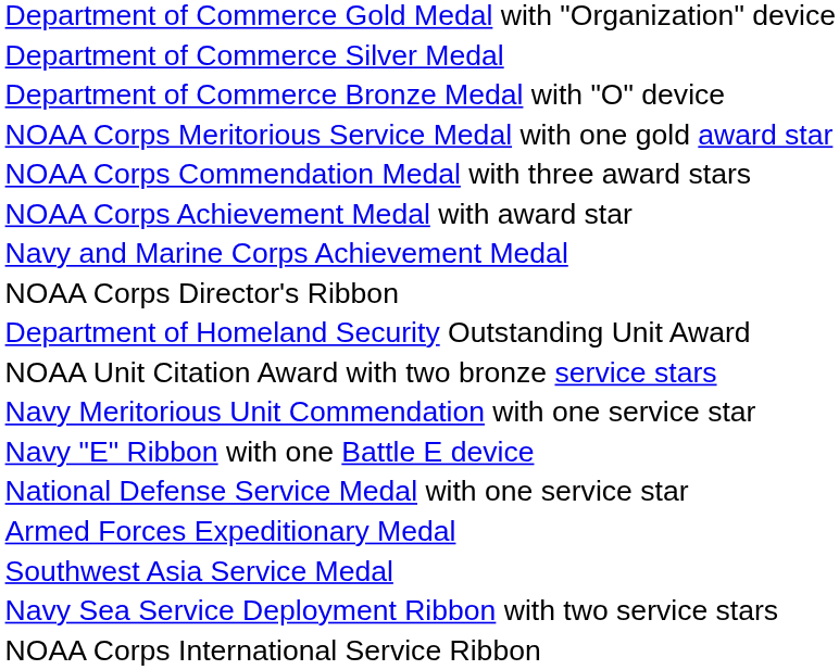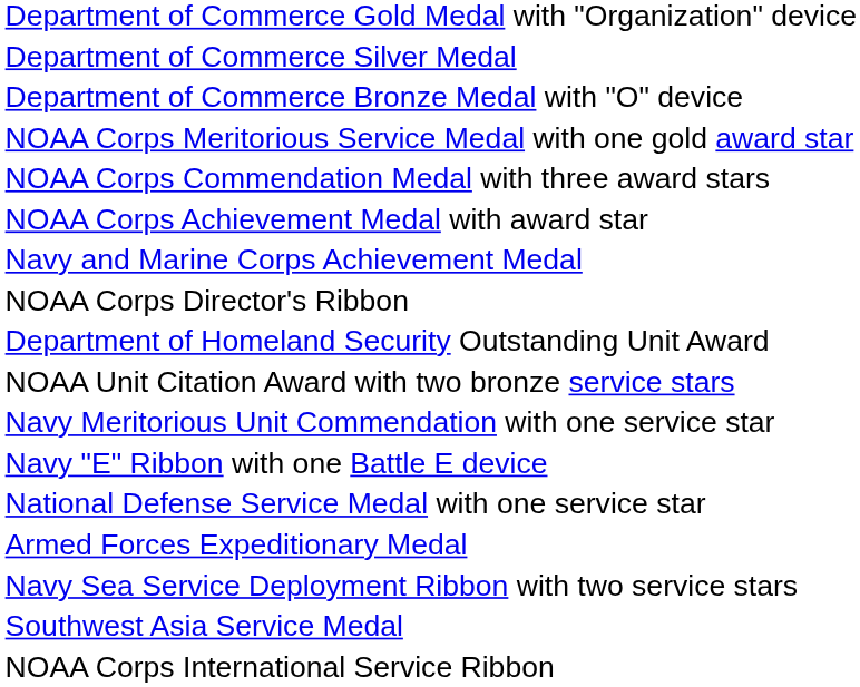 <table>
 <tr>
 <td></td>
 <td><a href='#'>Department of Commerce Gold Medal</a> with "Organization" device</td>
 </tr>
 <tr>
 <td></td>
 <td><a href='#'>Department of Commerce Silver Medal</a></td>
 </tr>
 <tr>
 <td></td>
 <td><a href='#'>Department of Commerce Bronze Medal</a> with "O" device</td>
 </tr>
 <tr>
 <td></td>
 <td><a href='#'>NOAA Corps Meritorious Service Medal</a> with one gold <a href='#'>award star</a></td>
 </tr>
 <tr>
 <td><span></span><span></span><span></span></td>
 <td><a href='#'>NOAA Corps Commendation Medal</a> with three award stars</td>
 </tr>
 <tr>
 <td></td>
 <td><a href='#'>NOAA Corps Achievement Medal</a> with award star</td>
 </tr>
 <tr>
 <td></td>
 <td><a href='#'>Navy and Marine Corps Achievement Medal</a></td>
 </tr>
 <tr>
 <td></td>
 <td>NOAA Corps Director's Ribbon</td>
 </tr>
 <tr>
 <td></td>
 <td><a href='#'>Department of Homeland Security</a> Outstanding Unit Award</td>
 </tr>
 <tr>
 <td><span></span><span></span></td>
 <td>NOAA Unit Citation Award with two bronze <a href='#'>service stars</a></td>
 </tr>
 <tr>
 <td></td>
 <td><a href='#'>Navy Meritorious Unit Commendation</a> with one service star</td>
 </tr>
 <tr>
 <td></td>
 <td><a href='#'>Navy "E" Ribbon</a> with one <a href='#'>Battle E device</a></td>
 </tr>
 <tr>
 <td></td>
 <td><a href='#'>National Defense Service Medal</a> with one service star</td>
 </tr>
 <tr>
 <td></td>
 <td><a href='#'>Armed Forces Expeditionary Medal</a></td>
 </tr>
 <tr>
+<td><span></span><span></span></td>
+<td><a href='#'>Navy Sea Service Deployment Ribbon</a> with two service stars</td>
+</tr>
+<tr>
 <td></td>
 <td><a href='#'>Southwest Asia Service Medal</a></td>
-</tr>
-<tr>
-<td><span></span><span></span></td>
-<td><a href='#'>Navy Sea Service Deployment Ribbon</a> with two service stars</td>
 </tr>
 <tr>
 <td></td>
 <td>NOAA Corps International Service Ribbon</td>
 </tr>
 </table>
